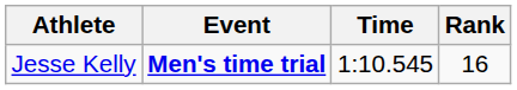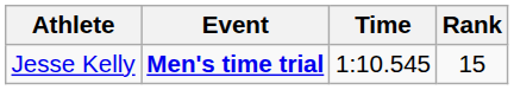 <table class="wikitable" style="font-size:90%">
 <tr>
 <th>Athlete</th>
 <th>Event</th>
 <th>Time</th>
 <th>Rank</th>
 </tr>
 <tr align=center>
 <td align=left><a href='#'>Jesse Kelly</a></td>
 <td align=left><strong><a href='#'>Men's time trial</a></strong></td>
 <td>1:10.545</td>
-<td>16</td>
+<td>15</td>
 </tr>
 </table>
